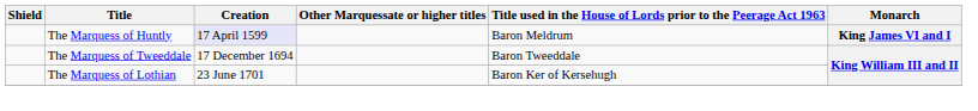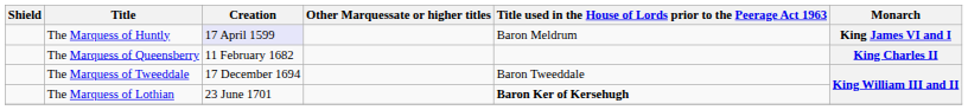 <table class="wikitable sortable">
 <tr>
 <th>Shield</th>
 <th>Title</th>
 <th>Creation</th>
 <th>Other Marquessate or higher titles</th>
 <th>Title used in the <a href='#'>House of Lords</a> prior to the <a href='#'>Peerage Act 1963</a></th>
 <th>Monarch</th>
 </tr>
 <tr>
 <td align=center></td>
 <td>The <a href='#'>Marquess of Huntly</a></td>
 <td style="background: lavender;">17 April 1599</td>
 <td></td>
 <td> Baron Meldrum</td>
 <th>King <a href='#'>James VI and I</a></th>
 </tr>
 <tr>
 <td align=center></td>
+<td>The <a href='#'>Marquess of Queensberry</a></td>
+<td>11 February 1682</td>
+<td></td>
+<td></td>
+<th><a href='#'>King Charles II</a></th>
+</tr>
+<tr>
+<td align=center></td>
 <td>The <a href='#'>Marquess of Tweeddale</a></td>
 <td>17 December 1694</td>
 <td></td>
 <td> Baron Tweeddale</td>
 <th rowspan=2><a href='#'>King William III and II</a></th>
 </tr>
 <tr>
 <td align=center></td>
 <td>The <a href='#'>Marquess of Lothian</a></td>
 <td>23 June 1701</td>
 <td></td>
-<td> Baron Ker of Kersehugh</td>
+<td><strong> Baron Ker of Kersehugh</strong></td>
 </tr>
 <tr>
 </tr>
 </table>
